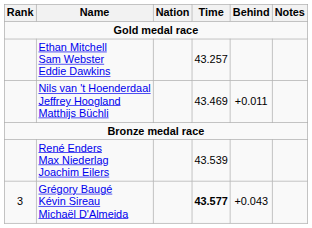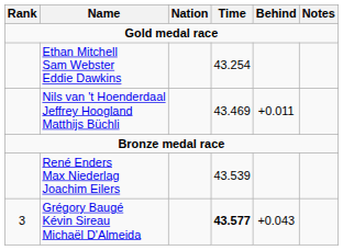 <table class="wikitable sortable" style="text-align:center">
 <tr>
 <th>Rank</th>
 <th>Name</th>
 <th>Nation</th>
 <th>Time</th>
 <th>Behind</th>
 <th>Notes</th>
 </tr>
 <tr>
 <td colspan=6><strong>Gold medal race</strong></td>
 </tr>
 <tr>
 <td></td>
 <td align=left><a href='#'>Ethan Mitchell</a><br><a href='#'>Sam Webster</a><br><a href='#'>Eddie Dawkins</a></td>
 <td align=left></td>
-<td>43.257</td>
+<td>43.254</td>
 <td></td>
 <td></td>
 </tr>
 <tr>
 <td></td>
 <td align=left><a href='#'>Nils van 't Hoenderdaal</a><br><a href='#'>Jeffrey Hoogland</a><br><a href='#'>Matthijs Büchli</a></td>
 <td align=left></td>
 <td>43.469</td>
 <td>+0.011</td>
 <td></td>
 </tr>
 <tr>
 <td colspan=6><strong>Bronze medal race</strong></td>
 </tr>
 <tr>
 <td></td>
 <td align=left><a href='#'>René Enders</a><br><a href='#'>Max Niederlag</a><br><a href='#'>Joachim Eilers</a></td>
 <td align=left></td>
 <td>43.539</td>
 <td></td>
 <td></td>
 </tr>
 <tr>
 <td>3</td>
 <td align=left><a href='#'>Grégory Baugé</a><br><a href='#'>Kévin Sireau</a><br><a href='#'>Michaël D'Almeida</a></td>
 <td align=left></td>
 <td><strong>43.577</strong></td>
 <td>+0.043</td>
 <td></td>
 </tr>
 </table>
